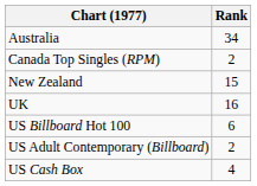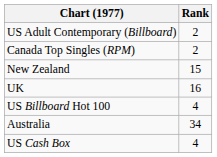 <table class="wikitable sortable">
 <tr>
 <th align="left">Chart (1977)</th>
 <th style="text-align:center;">Rank</th>
 </tr>
 <tr>
-<td>Australia</td>
-<td style="text-align:center;">34</td>
+<td>US Adult Contemporary (<em>Billboard</em>)</td>
+<td style="text-align:center;">2</td>
 </tr>
 <tr>
 <td>Canada Top Singles (<em>RPM</em>)</td>
 <td style="text-align:center;">2</td>
 </tr>
 <tr>
 <td>New Zealand</td>
 <td style="text-align:center;">15</td>
 </tr>
 <tr>
 <td>UK</td>
 <td style="text-align:center;">16</td>
 </tr>
 <tr>
 <td>US <em>Billboard</em> Hot 100</td>
-<td style="text-align:center;">6</td>
+<td style="text-align:center;">4</td>
 </tr>
 <tr>
-<td>US Adult Contemporary (<em>Billboard</em>)</td>
-<td style="text-align:center;">2</td>
+<td>Australia</td>
+<td style="text-align:center;">34</td>
 </tr>
 <tr>
 <td>US <em>Cash Box</em></td>
 <td style="text-align:center;">4</td>
 </tr>
 </table>
